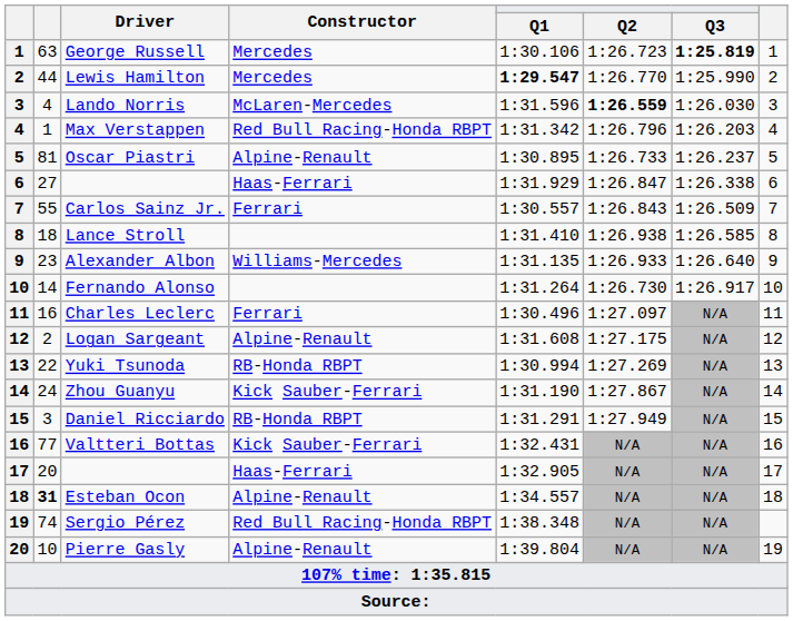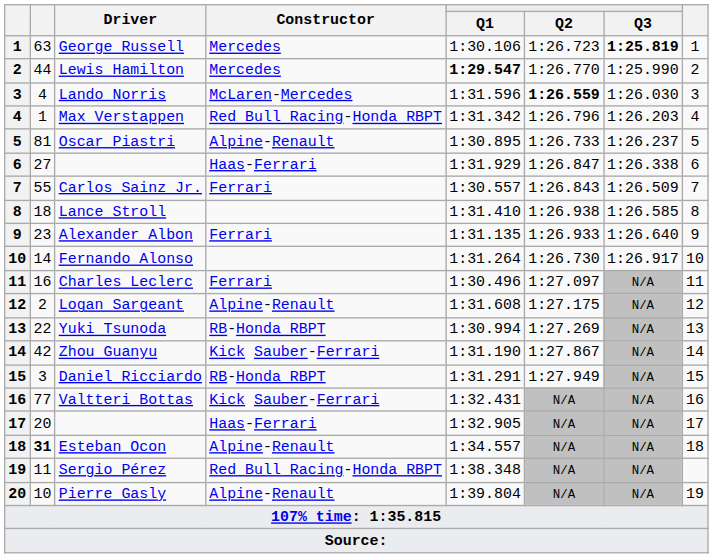 <table class="wikitable sortable" style="font-size: 85%;">
 <tr>
 <th rowspan="2"></th>
 <th rowspan="2"></th>
 <th rowspan="2">Driver</th>
 <th rowspan="2">Constructor</th>
 <th colspan="3" style="background:#eaecf0; text-align:center;"></th>
 <th rowspan="2"></th>
 </tr>
 <tr>
 <th scope="col">Q1</th>
 <th scope="col">Q2</th>
 <th scope="col">Q3</th>
 </tr>
 <tr>
 <th scope="row">1</th>
 <td align="center">63</td>
 <td data-sort-value="rus"> <a href='#'>George Russell</a></td>
 <td><a href='#'>Mercedes</a></td>
 <td>1:30.106</td>
 <td>1:26.723</td>
 <td><strong>1:25.819</strong></td>
 <td align="center">1</td>
 </tr>
 <tr>
 <th scope="row">2</th>
 <td align="center">44</td>
 <td data-sort-value="ham"> <a href='#'>Lewis Hamilton</a></td>
 <td><a href='#'>Mercedes</a></td>
 <td><strong>1:29.547</strong></td>
 <td>1:26.770</td>
 <td>1:25.990</td>
 <td align="center">2</td>
 </tr>
 <tr>
 <th scope="row">3</th>
 <td align="center">4</td>
 <td data-sort-value="nor"> <a href='#'>Lando Norris</a></td>
 <td><a href='#'>McLaren</a>-<a href='#'>Mercedes</a></td>
 <td>1:31.596</td>
 <td><strong>1:26.559</strong></td>
 <td>1:26.030</td>
 <td align="center">3</td>
 </tr>
 <tr>
 <th scope="row">4</th>
 <td align="center">1</td>
 <td data-sort-value="ver"> <a href='#'>Max Verstappen</a></td>
 <td><a href='#'>Red Bull Racing</a>-<a href='#'>Honda RBPT</a></td>
 <td>1:31.342</td>
 <td>1:26.796</td>
 <td>1:26.203</td>
 <td align="center">4</td>
 </tr>
 <tr>
 <th scope="row">5</th>
 <td align="center">81</td>
 <td data-sort-value="pia"> <a href='#'>Oscar Piastri</a></td>
 <td><a href='#'>Alpine</a>-<a href='#'>Renault</a></td>
 <td>1:30.895</td>
 <td>1:26.733</td>
 <td>1:26.237</td>
 <td align="center">5</td>
 </tr>
 <tr>
 <th scope="row">6</th>
 <td align="center">27</td>
 <td data-sort-value="hul"></td>
 <td><a href='#'>Haas</a>-<a href='#'>Ferrari</a></td>
 <td>1:31.929</td>
 <td>1:26.847</td>
 <td>1:26.338</td>
 <td align="center">6</td>
 </tr>
 <tr>
 <th scope="row">7</th>
 <td align="center">55</td>
 <td data-sort-value="sai"> <a href='#'>Carlos Sainz Jr.</a></td>
 <td><a href='#'>Ferrari</a></td>
 <td>1:30.557</td>
 <td>1:26.843</td>
 <td>1:26.509</td>
 <td align="center">7</td>
 </tr>
 <tr>
 <th scope="row">8</th>
 <td align="center">18</td>
 <td data-sort-value="str"> <a href='#'>Lance Stroll</a></td>
 <td></td>
 <td>1:31.410</td>
 <td>1:26.938</td>
 <td>1:26.585</td>
 <td align="center">8</td>
 </tr>
 <tr>
 <th scope="row">9</th>
 <td align="center">23</td>
 <td data-sort-value="alb"> <a href='#'>Alexander Albon</a></td>
-<td><a href='#'>Williams</a>-<a href='#'>Mercedes</a></td>
+<td><a href='#'>Ferrari</a></td>
 <td>1:31.135</td>
 <td>1:26.933</td>
 <td>1:26.640</td>
 <td align="center">9</td>
 </tr>
 <tr>
 <th scope="row">10</th>
 <td align="center">14</td>
 <td data-sort-value="alo"> <a href='#'>Fernando Alonso</a></td>
 <td></td>
 <td>1:31.264</td>
 <td>1:26.730</td>
 <td>1:26.917</td>
 <td align="center">10</td>
 </tr>
 <tr>
 <th scope="row">11</th>
 <td align="center">16</td>
 <td data-sort-value="lec"> <a href='#'>Charles Leclerc</a></td>
 <td><a href='#'>Ferrari</a></td>
 <td>1:30.496</td>
 <td>1:27.097</td>
 <td data-sort-value="11" align="center" style="background: silver"><small>N/A</small></td>
 <td align="center">11</td>
 </tr>
 <tr>
 <th scope="row">12</th>
 <td align="center">2</td>
 <td data-sort-value="sar"> <a href='#'>Logan Sargeant</a></td>
 <td><a href='#'>Alpine</a>-<a href='#'>Renault</a></td>
 <td>1:31.608</td>
 <td>1:27.175</td>
 <td data-sort-value="12" align="center" style="background: silver"><small>N/A</small></td>
 <td align="center">12</td>
 </tr>
 <tr>
 <th scope="row">13</th>
 <td align="center">22</td>
 <td data-sort-value="tsu"> <a href='#'>Yuki Tsunoda</a></td>
 <td><a href='#'>RB</a>-<a href='#'>Honda RBPT</a></td>
 <td>1:30.994</td>
 <td>1:27.269</td>
 <td data-sort-value="13" align="center" style="background: silver"><small>N/A</small></td>
 <td align="center">13</td>
 </tr>
 <tr>
 <th scope="row">14</th>
-<td align="center">24</td>
+<td align="center">42</td>
 <td data-sort-value="zho"> <a href='#'>Zhou Guanyu</a></td>
 <td><a href='#'>Kick</a> <a href='#'>Sauber</a>-<a href='#'>Ferrari</a></td>
 <td>1:31.190</td>
 <td>1:27.867</td>
 <td data-sort-value="14" align="center" style="background: silver"><small>N/A</small></td>
 <td align="center">14</td>
 </tr>
 <tr>
 <th scope="row">15</th>
 <td align="center">3</td>
 <td data-sort-value="ric"> <a href='#'>Daniel Ricciardo</a></td>
 <td><a href='#'>RB</a>-<a href='#'>Honda RBPT</a></td>
 <td>1:31.291</td>
 <td>1:27.949</td>
 <td data-sort-value="15" align="center" style="background: silver"><small>N/A</small></td>
 <td align="center">15</td>
 </tr>
 <tr>
 <th scope="row">16</th>
 <td align="center">77</td>
 <td data-sort-value="bot"> <a href='#'>Valtteri Bottas</a></td>
 <td><a href='#'>Kick</a> <a href='#'>Sauber</a>-<a href='#'>Ferrari</a></td>
 <td>1:32.431</td>
 <td data-sort-value="16" align="center" style="background: silver"><small>N/A</small></td>
 <td data-sort-value="16" align="center" style="background: silver"><small>N/A</small></td>
 <td align="center">16</td>
 </tr>
 <tr>
 <th scope="row">17</th>
 <td align="center">20</td>
 <td data-sort-value="mAG"></td>
 <td><a href='#'>Haas</a>-<a href='#'>Ferrari</a></td>
 <td>1:32.905</td>
 <td data-sort-value="17" align="center" style="background: silver"><small>N/A</small></td>
 <td data-sort-value="17" align="center" style="background: silver"><small>N/A</small></td>
 <td align="center">17</td>
 </tr>
 <tr>
 <th scope="row">18</th>
 <td align="center"><strong>31</strong></td>
 <td data-sort-value="oco"> <a href='#'>Esteban Ocon</a></td>
 <td><a href='#'>Alpine</a>-<a href='#'>Renault</a></td>
 <td>1:34.557</td>
 <td data-sort-value="18" align="center" style="background: silver"><small>N/A</small></td>
 <td data-sort-value="18" align="center" style="background: silver"><small>N/A</small></td>
 <td align="center">18</td>
 </tr>
 <tr>
 <th scope="row">19</th>
-<td align="center">74</td>
+<td align="center">11</td>
 <td data-sort-value="per"> <a href='#'>Sergio Pérez</a></td>
 <td><a href='#'>Red Bull Racing</a>-<a href='#'>Honda RBPT</a></td>
 <td>1:38.348</td>
 <td data-sort-value="19" align="center" style="background: silver"><small>N/A</small></td>
 <td data-sort-value="19" align="center" style="background: silver"><small>N/A</small></td>
 <td align="center" data-sort-value="20"></td>
 </tr>
 <tr>
 <th scope="row">20</th>
 <td align="center">10</td>
 <td data-sort-value="gas"> <a href='#'>Pierre Gasly</a></td>
 <td><a href='#'>Alpine</a>-<a href='#'>Renault</a></td>
 <td>1:39.804</td>
 <td data-sort-value="20" align="center" style="background: silver"><small>N/A</small></td>
 <td data-sort-value="20" align="center" style="background: silver"><small>N/A</small></td>
 <td align="center" data-sort-value="19" align="center">19</td>
 </tr>
 <tr class="sortbottom">
 <td colspan="8" style="background-color:#eaecf0;text-align:center"><strong><a href='#'>107% time</a>: 1:35.815</strong></td>
 </tr>
 <tr class="sortbottom">
 <td colspan="8" style="background-color:#eaecf0;text-align:center"><strong>Source:</strong></td>
 </tr>
 </table>
